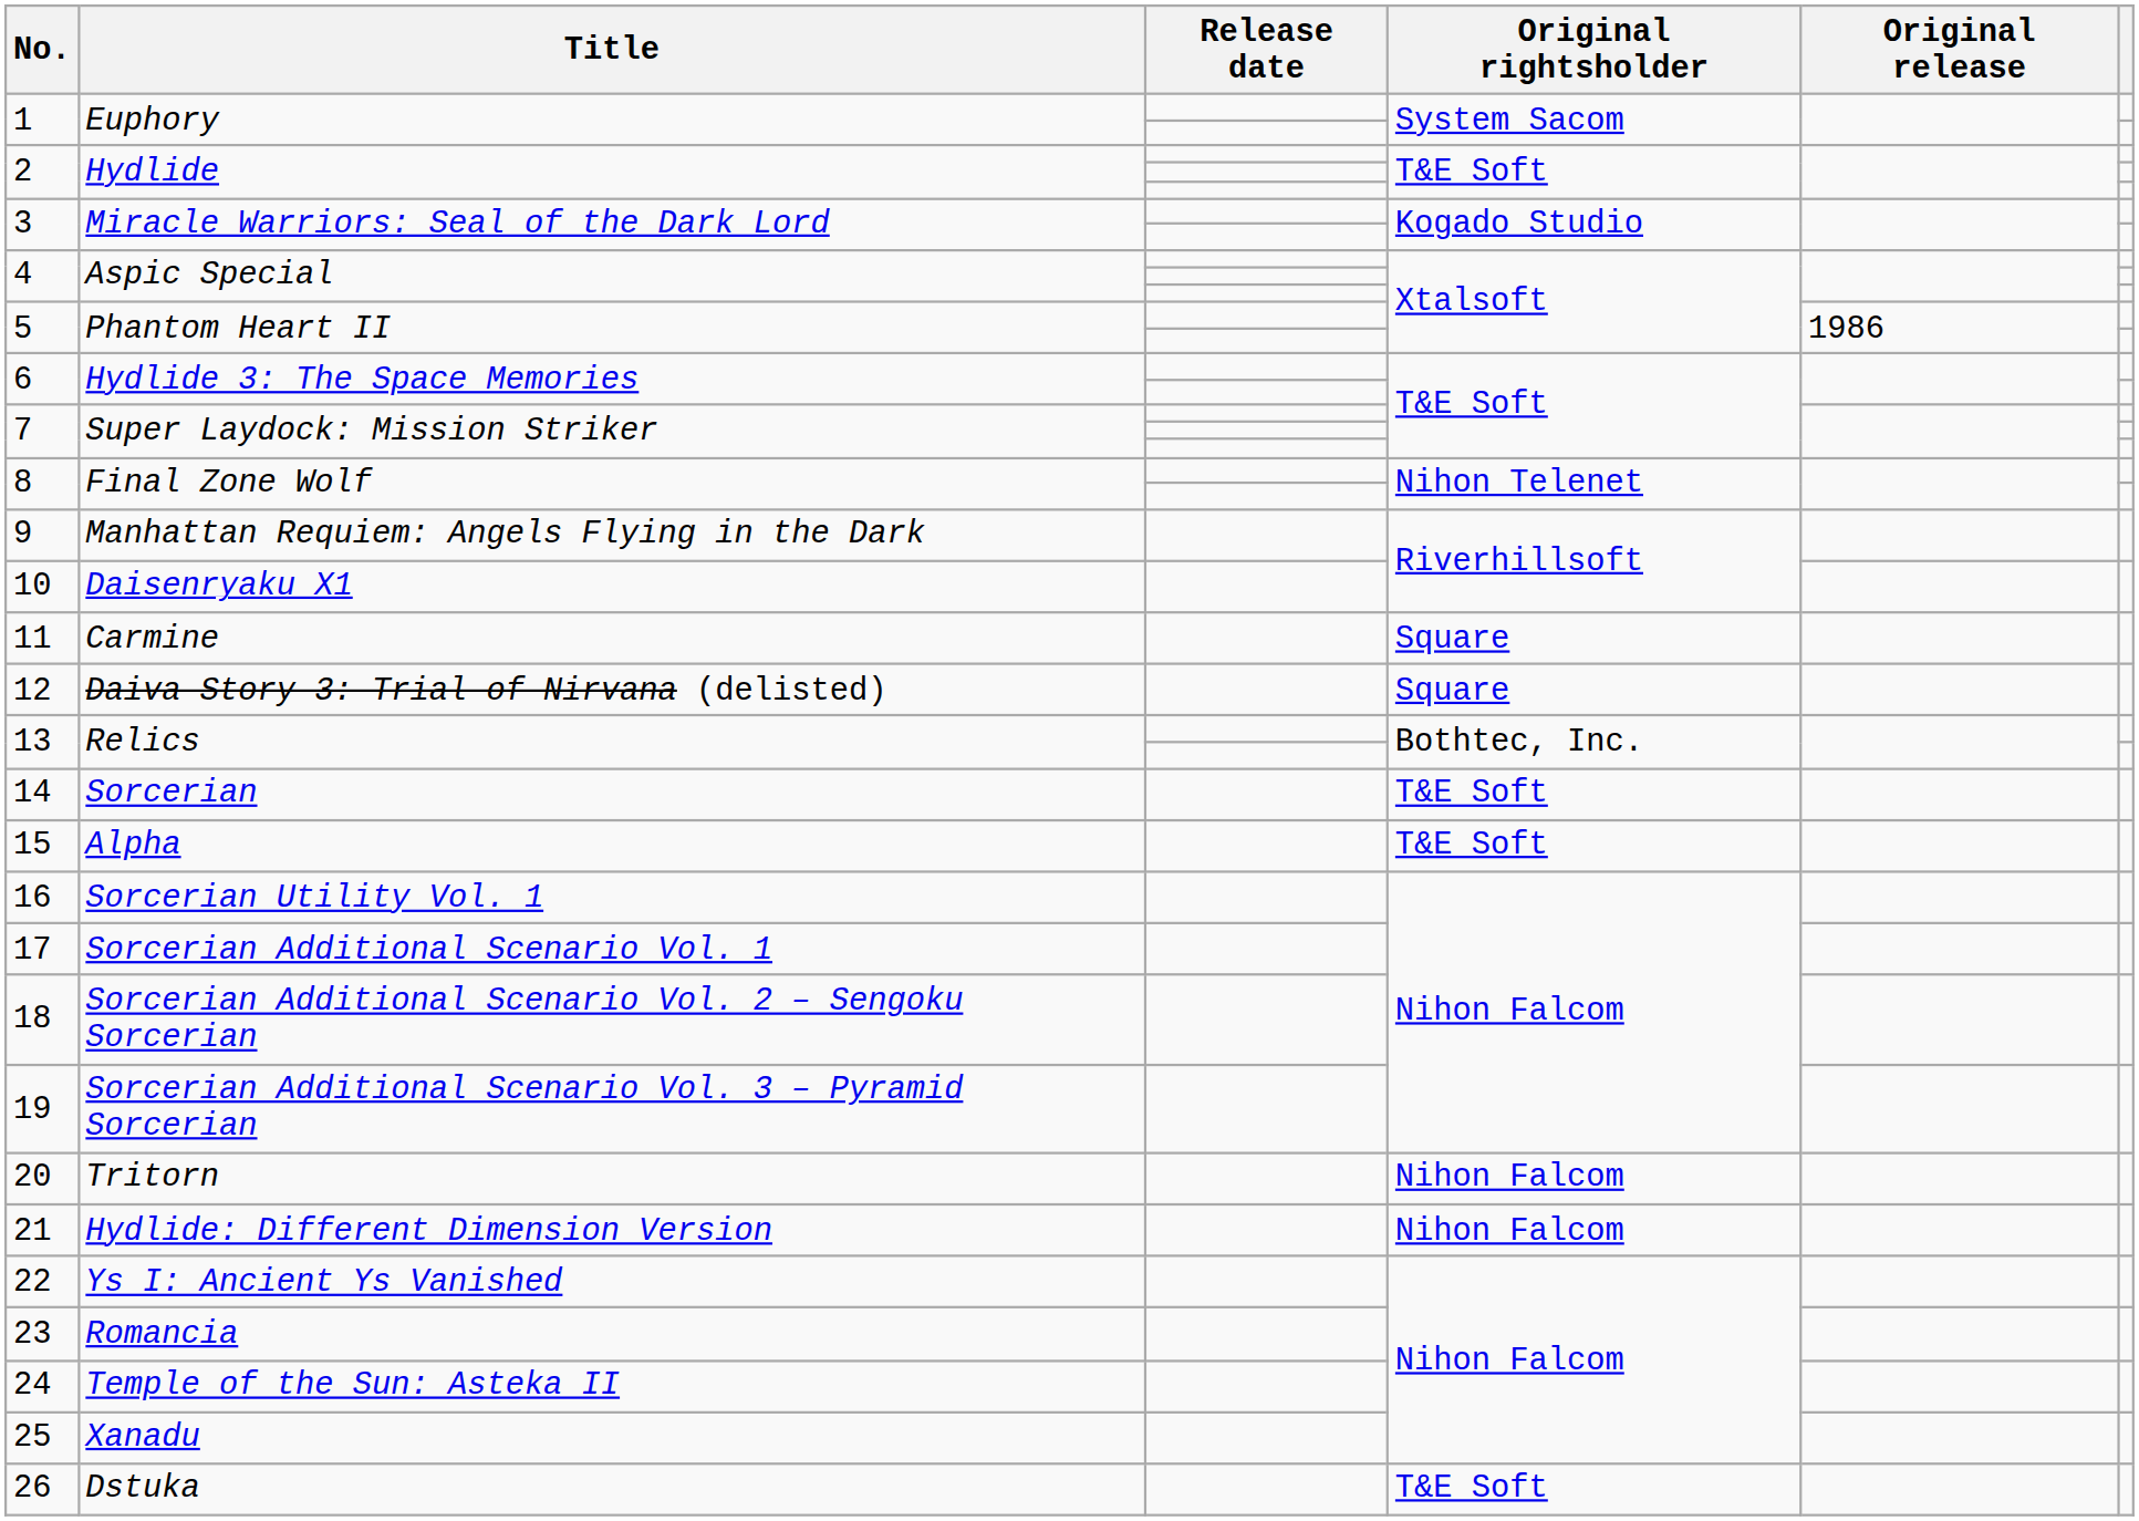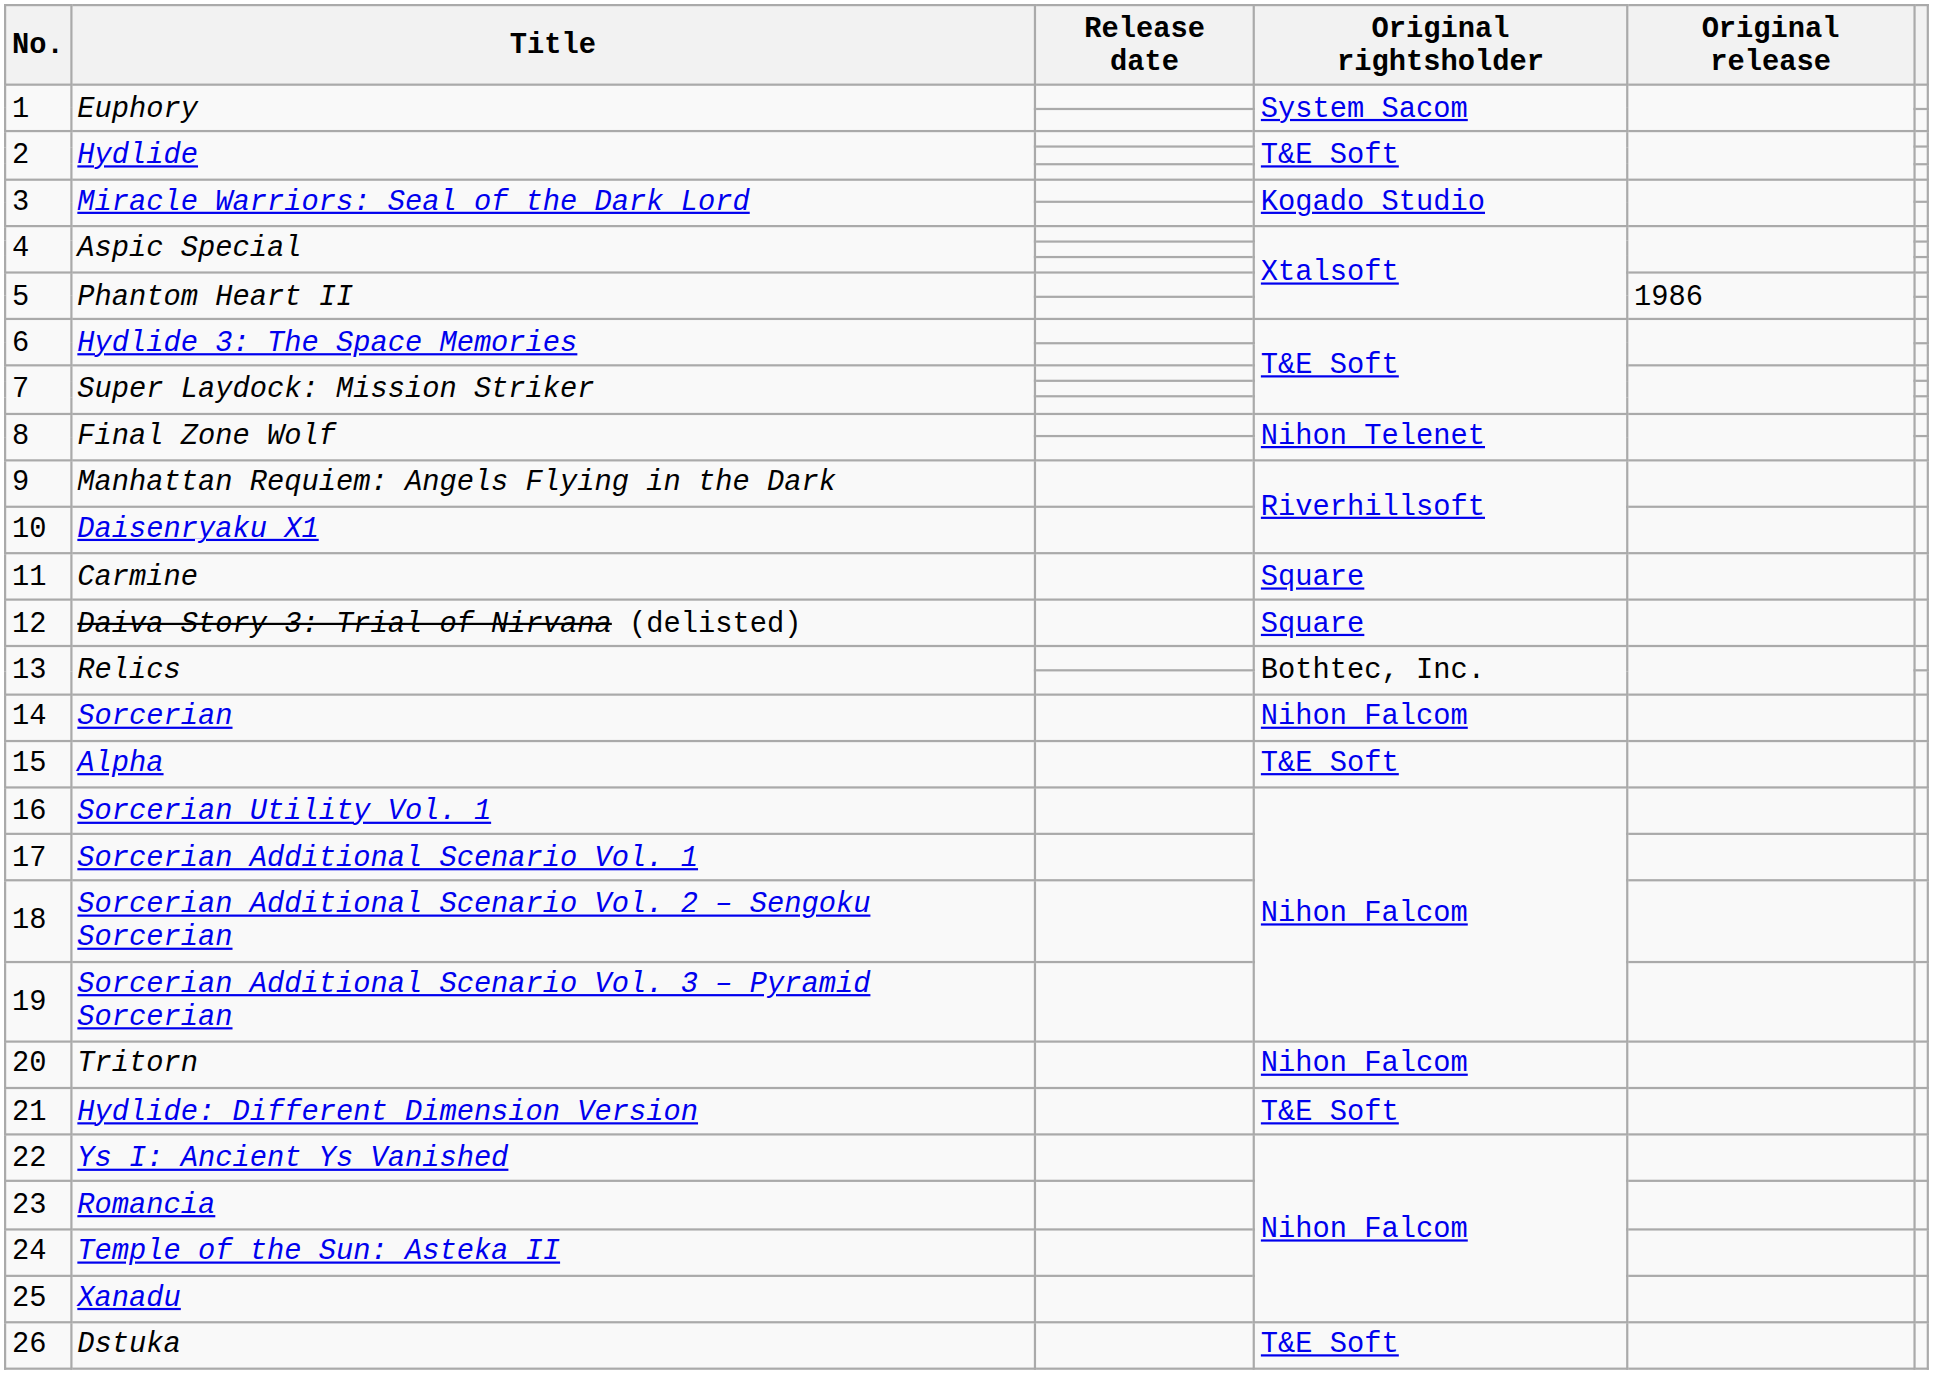 <table class="wikitable sortable" width="auto">
 <tr>
 <th>No.</th>
 <th>Title</th>
 <th>Release date</th>
 <th>Original rightsholder</th>
 <th>Original release</th>
 <th></th>
 </tr>
 <tr>
 <td rowspan="2">1</td>
 <td rowspan="2"><em>Euphory</em></td>
 <td></td>
 <td rowspan="2"><a href='#'>System Sacom</a></td>
 <td rowspan="2"></td>
 <td></td>
 </tr>
 <tr>
 <td><em></em></td>
 <td></td>
 </tr>
 <tr>
 <td rowspan="3">2</td>
 <td rowspan="3"><em><a href='#'>Hydlide</a></em></td>
 <td></td>
 <td rowspan="3"><a href='#'>T&E Soft</a></td>
 <td rowspan="3"></td>
 <td></td>
 </tr>
 <tr>
 <td><em></em></td>
 <td></td>
 </tr>
 <tr>
 <td><em></em></td>
 <td></td>
 </tr>
 <tr>
 <td rowspan="2">3</td>
 <td rowspan="2"><em><a href='#'>Miracle Warriors: Seal of the Dark Lord</a></em></td>
 <td></td>
 <td rowspan="2"><a href='#'>Kogado Studio</a></td>
 <td rowspan="2"></td>
 <td></td>
 </tr>
 <tr>
 <td></td>
 <td></td>
 </tr>
 <tr>
 <td rowspan="3">4</td>
 <td rowspan="3"><em>Aspic Special</em></td>
 <td></td>
 <td rowspan="5"><a href='#'>Xtalsoft</a></td>
 <td rowspan="3"></td>
 <td></td>
 </tr>
 <tr>
 <td></td>
 <td></td>
 </tr>
 <tr>
 <td><em></em></td>
 <td></td>
 </tr>
 <tr>
 <td rowspan="2">5</td>
 <td rowspan="2"><em>Phantom Heart II</em></td>
 <td></td>
 <td rowspan="2">1986</td>
 <td></td>
 </tr>
 <tr>
 <td><em></em></td>
 <td></td>
 </tr>
 <tr>
 <td rowspan="2">6</td>
 <td rowspan="2"><em><a href='#'>Hydlide 3: The Space Memories</a></em></td>
 <td></td>
 <td rowspan="5"><a href='#'>T&E Soft</a></td>
 <td rowspan="2"></td>
 <td></td>
 </tr>
 <tr>
 <td><em></em></td>
 <td></td>
 </tr>
 <tr>
 <td rowspan="3">7</td>
 <td rowspan="3"><em>Super Laydock: Mission Striker</em></td>
 <td></td>
 <td rowspan="3"></td>
 <td></td>
 </tr>
 <tr>
 <td></td>
 <td></td>
 </tr>
 <tr>
 <td><em></em></td>
 <td></td>
 </tr>
 <tr>
 <td rowspan="2">8</td>
 <td rowspan="2"><em>Final Zone Wolf</em></td>
 <td></td>
 <td rowspan="2"><a href='#'>Nihon Telenet</a></td>
 <td rowspan="2"></td>
 <td></td>
 </tr>
 <tr>
 <td><em></em></td>
 <td></td>
 </tr>
 <tr>
 <td>9</td>
 <td><em>Manhattan Requiem: Angels Flying in the Dark</em></td>
 <td></td>
 <td rowspan="2"><a href='#'>Riverhillsoft</a></td>
 <td></td>
 <td></td>
 </tr>
 <tr>
 <td>10</td>
 <td><a href='#'><em>Daisenryaku X1</em></a></td>
 <td></td>
 <td></td>
 <td></td>
 </tr>
 <tr>
 <td>11</td>
 <td><em>Carmine</em></td>
 <td></td>
 <td><a href='#'>Square</a></td>
 <td></td>
 <td></td>
 </tr>
 <tr>
 <td>12</td>
 <td><em><s>Daiva Story 3: Trial of Nirvana</s></em> (delisted)<em></em></td>
 <td><em></em></td>
 <td><a href='#'>Square</a></td>
 <td></td>
 <td></td>
 </tr>
 <tr>
 <td rowspan="2">13</td>
 <td rowspan="2"><em>Relics</em></td>
 <td></td>
 <td rowspan="2">Bothtec, Inc.</td>
 <td rowspan="2"></td>
 <td></td>
 </tr>
 <tr>
 <td></td>
 <td></td>
 </tr>
 <tr>
 <td>14</td>
 <td><em><a href='#'>Sorcerian</a></em></td>
 <td></td>
-<td><a href='#'>T&E Soft</a></td>
+<td><a href='#'>Nihon Falcom</a></td>
 <td></td>
 <td></td>
 </tr>
 <tr>
 <td>15</td>
 <td><a href='#'><em>Alpha</em></a></td>
 <td></td>
 <td><a href='#'>T&E Soft</a></td>
 <td></td>
 <td></td>
 </tr>
 <tr>
 <td>16</td>
 <td><em><a href='#'>Sorcerian Utility Vol. 1</a></em></td>
 <td></td>
 <td rowspan="4"><a href='#'>Nihon Falcom</a></td>
 <td></td>
 <td></td>
 </tr>
 <tr>
 <td>17</td>
 <td><a href='#'><em>Sorcerian Additional Scenario Vol. 1</em></a><em></em></td>
 <td></td>
 <td></td>
 <td></td>
 </tr>
 <tr>
 <td>18</td>
 <td><a href='#'><em>Sorcerian Additional Scenario Vol. 2 – Sengoku Sorcerian</em></a><em></em></td>
 <td></td>
 <td></td>
 <td></td>
 </tr>
 <tr>
 <td>19</td>
 <td><a href='#'><em>Sorcerian Additional Scenario Vol. 3 – Pyramid Sorcerian</em></a><em></em></td>
 <td></td>
 <td></td>
 <td></td>
 </tr>
 <tr>
 <td>20</td>
 <td><em>Tritorn</em></td>
 <td></td>
 <td><a href='#'>Nihon Falcom</a></td>
 <td></td>
 <td></td>
 </tr>
 <tr>
 <td>21</td>
 <td><a href='#'><em>Hydlide: Different Dimension Version</em></a></td>
 <td></td>
-<td><a href='#'>Nihon Falcom</a></td>
+<td><a href='#'>T&E Soft</a></td>
 <td></td>
 <td></td>
 </tr>
 <tr>
 <td>22</td>
 <td><em><a href='#'>Ys I: Ancient Ys Vanished</a></em></td>
 <td></td>
 <td rowspan="4"><a href='#'>Nihon Falcom</a></td>
 <td></td>
 <td></td>
 </tr>
 <tr>
 <td>23</td>
 <td><em><a href='#'>Romancia</a></em></td>
 <td></td>
 <td></td>
 <td></td>
 </tr>
 <tr>
 <td>24</td>
 <td><a href='#'><em>Temple of the Sun: Asteka II</em></a></td>
 <td></td>
 <td></td>
 <td></td>
 </tr>
 <tr>
 <td>25</td>
 <td><a href='#'><em>Xanadu</em></a></td>
 <td></td>
 <td></td>
 <td></td>
 </tr>
 <tr>
 <td>26</td>
 <td><em>Dstuka</em></td>
 <td></td>
 <td><a href='#'>T&E Soft</a></td>
 <td></td>
 <td></td>
 </tr>
 </table>
